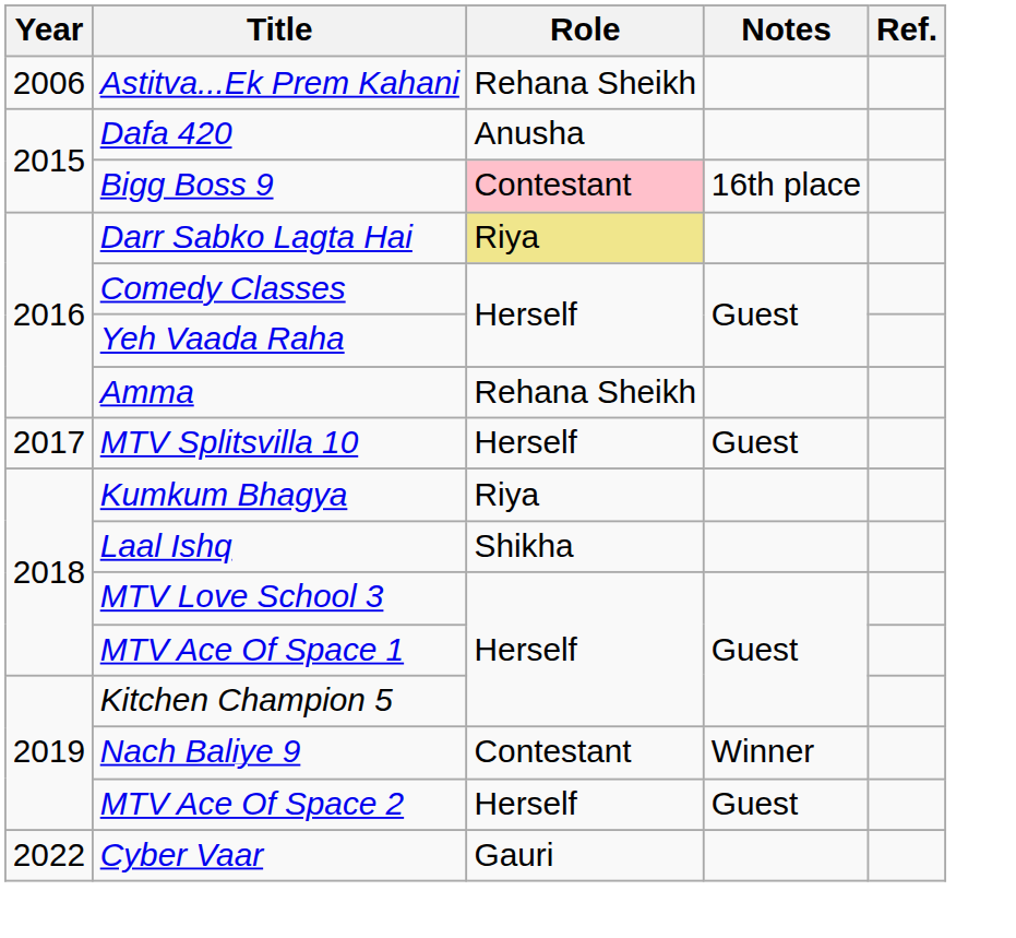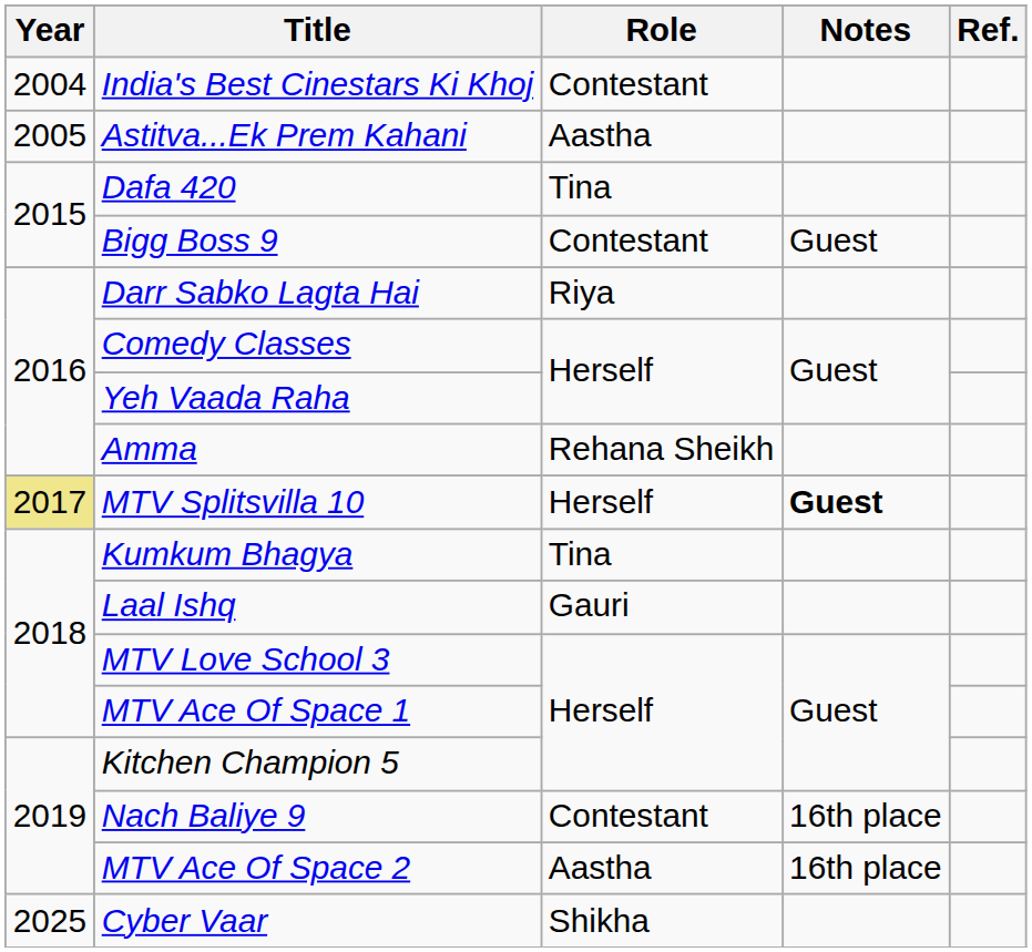 <table class="wikitable">
 <tr>
 <th>Year</th>
 <th>Title</th>
 <th>Role</th>
 <th>Notes</th>
 <th>Ref.</th>
 </tr>
 <tr>
-<td>2006</td>
+<td>2004</td>
+<td><em><a href='#'>India's Best Cinestars Ki Khoj</a></em></td>
+<td>Contestant</td>
+<td></td>
+<td style="text-align:center;"></td>
+</tr>
+<tr>
+<td>2005</td>
 <td><em><a href='#'>Astitva...Ek Prem Kahani</a></em></td>
-<td>Rehana Sheikh</td>
+<td>Aastha</td>
 <td></td>
 <td style="text-align:center;"></td>
 </tr>
 <tr>
 <td rowspan="2">2015</td>
 <td><em><a href='#'>Dafa 420</a></em></td>
-<td>Anusha</td>
+<td>Tina</td>
 <td></td>
 <td style="text-align:center;"></td>
 </tr>
 <tr>
 <td><em><a href='#'>Bigg Boss 9</a></em></td>
-<td style="background: pink;">Contestant</td>
-<td>16th place</td>
+<td>Contestant</td>
+<td>Guest</td>
 <td style="text-align:center;"></td>
 </tr>
 <tr>
 <td rowspan="4">2016</td>
 <td><em><a href='#'>Darr Sabko Lagta Hai</a></em></td>
-<td style="background: khaki;">Riya</td>
+<td>Riya</td>
 <td></td>
 <td style="text-align:center;"></td>
 </tr>
 <tr>
 <td><em><a href='#'>Comedy Classes</a></em></td>
 <td rowspan="2">Herself</td>
 <td rowspan="2">Guest</td>
 <td style="text-align:center;"></td>
 </tr>
 <tr>
 <td><em><a href='#'>Yeh Vaada Raha</a></em></td>
 <td style="text-align:center;"></td>
 </tr>
 <tr>
 <td><em><a href='#'>Amma</a></em></td>
 <td>Rehana Sheikh</td>
 <td></td>
 <td style="text-align:center;"></td>
 </tr>
 <tr>
-<td>2017</td>
+<td style="background: khaki;">2017</td>
 <td><em><a href='#'>MTV Splitsvilla 10</a></em></td>
 <td>Herself</td>
-<td>Guest</td>
+<td><strong>Guest</strong></td>
 <td style="text-align:center;"></td>
 </tr>
 <tr>
 <td rowspan="4">2018</td>
 <td><em><a href='#'>Kumkum Bhagya</a></em></td>
-<td>Riya</td>
+<td>Tina</td>
 <td></td>
 <td style="text-align:center;"></td>
 </tr>
 <tr>
 <td><em><a href='#'>Laal Ishq</a></em></td>
-<td>Shikha</td>
+<td>Gauri</td>
 <td></td>
 <td style="text-align:center;"></td>
 </tr>
 <tr>
 <td><em><a href='#'>MTV Love School 3</a></em></td>
 <td rowspan="3">Herself</td>
 <td rowspan="3">Guest</td>
 <td style="text-align:center;"></td>
 </tr>
 <tr>
 <td><em><a href='#'>MTV Ace Of Space 1</a></em></td>
 <td style="text-align:center;"></td>
 </tr>
 <tr>
 <td rowspan=3>2019</td>
 <td><em>Kitchen Champion 5</em></td>
 <td style="text-align:center;"></td>
 </tr>
 <tr>
 <td><em><a href='#'>Nach Baliye 9</a></em></td>
 <td Contestant>Contestant</td>
-<td>Winner</td>
+<td>16th place</td>
 <td></td>
 </tr>
 <tr>
 <td><em><a href='#'>MTV Ace Of Space 2</a></em></td>
-<td>Herself</td>
-<td>Guest</td>
+<td>Aastha</td>
+<td>16th place</td>
 <td style="text-align:center;"></td>
 </tr>
 <tr>
-<td>2022</td>
+<td>2025</td>
 <td><em><a href='#'>Cyber Vaar</a></em></td>
-<td>Gauri</td>
+<td>Shikha</td>
 <td></td>
 <td></td>
 </tr>
 </table>
